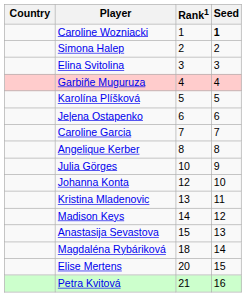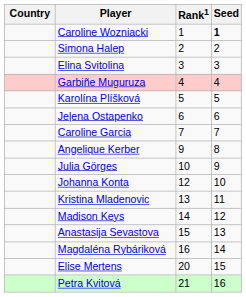 <table class="sortable wikitable">
 <tr>
 <th width="70">Country</th>
 <th width="175">Player</th>
 <th>Rank<sup>1</sup></th>
 <th>Seed</th>
 </tr>
 <tr>
 <td></td>
 <td><a href='#'>Caroline Wozniacki</a></td>
 <td>1</td>
 <td><strong>1</strong></td>
 </tr>
 <tr>
 <td></td>
 <td><a href='#'>Simona Halep</a></td>
 <td>2</td>
 <td>2</td>
 </tr>
 <tr>
 <td></td>
 <td><a href='#'>Elina Svitolina</a></td>
 <td>3</td>
 <td>3</td>
 </tr>
 <tr style="background:#fcc;">
 <td></td>
 <td><a href='#'>Garbiñe Muguruza</a></td>
 <td>4</td>
 <td>4</td>
 </tr>
 <tr>
 <td></td>
 <td><a href='#'>Karolína Plíšková</a></td>
 <td>5</td>
 <td>5</td>
 </tr>
 <tr>
 <td></td>
 <td><a href='#'>Jeļena Ostapenko</a></td>
 <td>6</td>
 <td>6</td>
 </tr>
 <tr>
 <td></td>
 <td><a href='#'>Caroline Garcia</a></td>
 <td>7</td>
 <td>7</td>
 </tr>
 <tr>
 <td></td>
 <td><a href='#'>Angelique Kerber</a></td>
-<td>8</td>
+<td>9</td>
 <td>8</td>
 </tr>
 <tr>
 <td></td>
 <td><a href='#'>Julia Görges</a></td>
 <td>10</td>
 <td>9</td>
 </tr>
 <tr>
 <td></td>
 <td><a href='#'>Johanna Konta</a></td>
 <td>12</td>
 <td>10</td>
 </tr>
 <tr>
 <td></td>
 <td><a href='#'>Kristina Mladenovic</a></td>
 <td>13</td>
 <td>11</td>
 </tr>
 <tr>
 <td></td>
 <td><a href='#'>Madison Keys</a></td>
 <td>14</td>
 <td>12</td>
 </tr>
 <tr>
 <td></td>
 <td><a href='#'>Anastasija Sevastova</a></td>
 <td>15</td>
 <td>13</td>
 </tr>
 <tr>
 <td></td>
 <td><a href='#'>Magdaléna Rybáriková</a></td>
-<td>18</td>
+<td>16</td>
 <td>14</td>
 </tr>
 <tr>
 <td></td>
 <td><a href='#'>Elise Mertens</a></td>
 <td>20</td>
 <td>15</td>
 </tr>
 <tr style="background:#cfc;">
 <td></td>
 <td><a href='#'>Petra Kvitová</a></td>
 <td>21</td>
 <td>16</td>
 </tr>
 </table>
